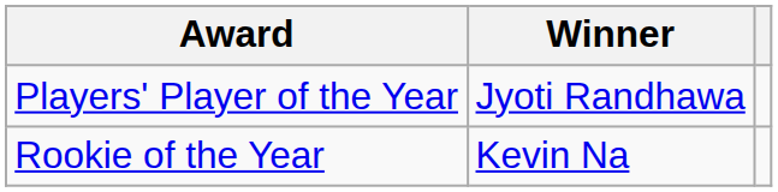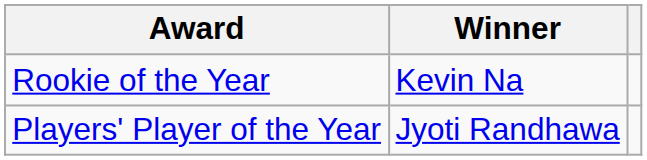 <table class="wikitable">
 <tr>
 <th>Award</th>
 <th>Winner</th>
 <th></th>
 </tr>
 <tr>
+<td><a href='#'>Rookie of the Year</a></td>
+<td> <a href='#'>Kevin Na</a></td>
+<td></td>
+</tr>
+<tr>
 <td><a href='#'>Players' Player of the Year</a></td>
 <td> <a href='#'>Jyoti Randhawa</a></td>
 <td></td>
 </tr>
-<tr>
-<td><a href='#'>Rookie of the Year</a></td>
-<td> <a href='#'>Kevin Na</a></td>
-<td></td>
-</tr>
 </table>
